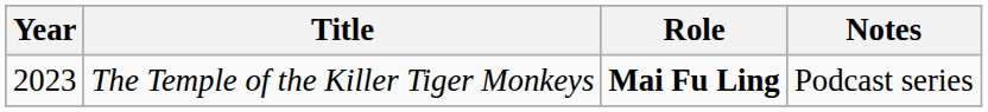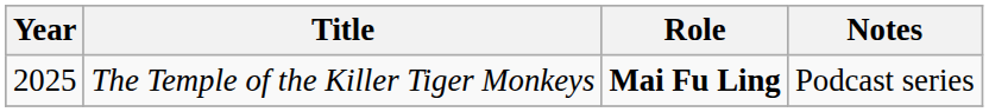 <table class="wikitable sortable">
 <tr>
 <th>Year</th>
 <th>Title</th>
 <th>Role</th>
 <th class="unsortable">Notes</th>
 </tr>
 <tr>
-<td>2023</td>
+<td>2025</td>
 <td><em>The Temple of the Killer Tiger Monkeys</em></td>
 <td><strong>Mai Fu Ling</strong></td>
 <td>Podcast series</td>
 </tr>
 </table>
